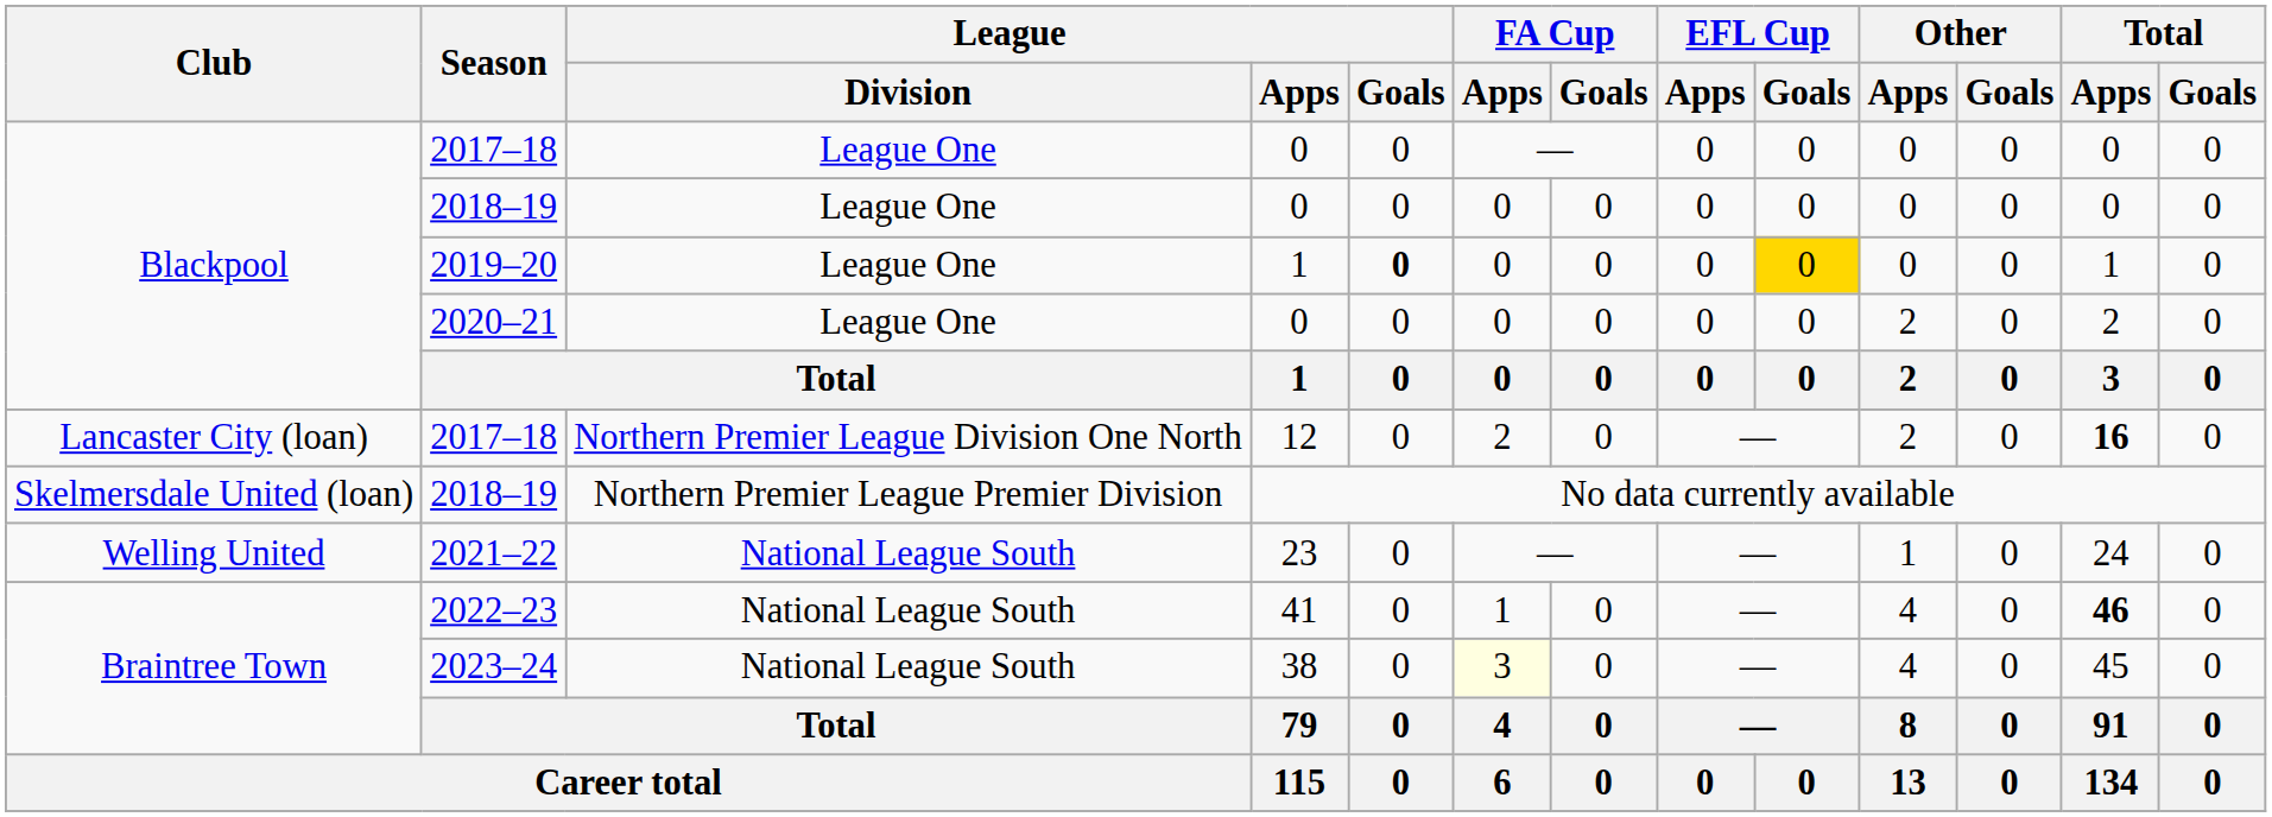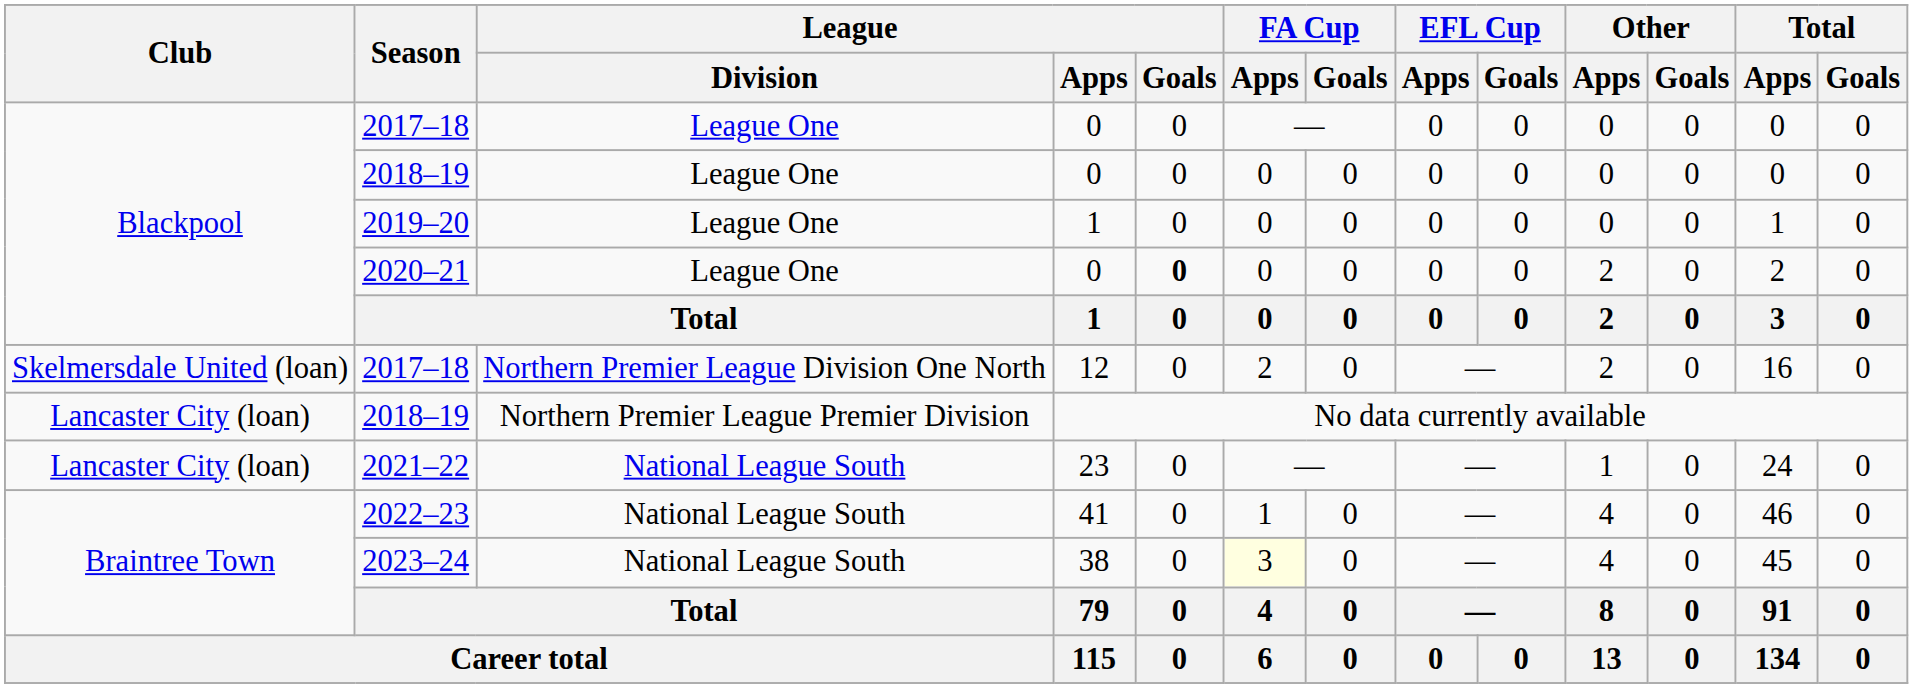 <table class="wikitable" style="text-align:center">
 <tr>
 <th rowspan="2">Club</th>
 <th rowspan="2">Season</th>
 <th colspan="3">League</th>
 <th colspan="2"><a href='#'>FA Cup</a></th>
 <th colspan="2"><a href='#'>EFL Cup</a></th>
 <th colspan="2">Other</th>
 <th colspan="2">Total</th>
 </tr>
 <tr>
 <th>Division</th>
 <th>Apps</th>
 <th>Goals</th>
 <th>Apps</th>
 <th>Goals</th>
 <th>Apps</th>
 <th>Goals</th>
 <th>Apps</th>
 <th>Goals</th>
 <th>Apps</th>
 <th>Goals</th>
 </tr>
 <tr>
 <td rowspan="5"><a href='#'>Blackpool</a></td>
 <td><a href='#'>2017–18</a></td>
 <td><a href='#'>League One</a></td>
 <td>0</td>
 <td>0</td>
 <td colspan="2">—</td>
 <td>0</td>
 <td>0</td>
 <td>0</td>
 <td>0</td>
 <td>0</td>
 <td>0</td>
 </tr>
 <tr>
 <td><a href='#'>2018–19</a></td>
 <td>League One</td>
 <td>0</td>
 <td>0</td>
 <td>0</td>
 <td>0</td>
 <td>0</td>
 <td>0</td>
 <td>0</td>
 <td>0</td>
 <td>0</td>
 <td>0</td>
 </tr>
 <tr>
 <td><a href='#'>2019–20</a></td>
 <td>League One</td>
 <td>1</td>
-<td><strong>0</strong></td>
 <td>0</td>
 <td>0</td>
 <td>0</td>
-<td style="background: gold;">0</td>
+<td>0</td>
+<td>0</td>
 <td>0</td>
 <td>0</td>
 <td>1</td>
 <td>0</td>
 </tr>
 <tr>
 <td><a href='#'>2020–21</a></td>
 <td>League One</td>
 <td>0</td>
-<td>0</td>
+<td><strong>0</strong></td>
 <td>0</td>
 <td>0</td>
 <td>0</td>
 <td>0</td>
 <td>2</td>
 <td>0</td>
 <td>2</td>
 <td>0</td>
 </tr>
 <tr>
 <th colspan=2>Total</th>
 <th>1</th>
 <th>0</th>
 <th>0</th>
 <th>0</th>
 <th>0</th>
 <th>0</th>
 <th>2</th>
 <th>0</th>
 <th>3</th>
 <th>0</th>
 </tr>
 <tr>
-<td><a href='#'>Lancaster City</a> (loan)</td>
+<td><a href='#'>Skelmersdale United</a> (loan)</td>
 <td><a href='#'>2017–18</a></td>
 <td><a href='#'>Northern Premier League</a> Division One North</td>
 <td>12</td>
 <td>0</td>
 <td>2</td>
 <td>0</td>
 <td colspan="2">—</td>
 <td>2</td>
 <td>0</td>
-<td><strong>16</strong></td>
+<td>16</td>
 <td>0</td>
 </tr>
 <tr>
-<td><a href='#'>Skelmersdale United</a> (loan)</td>
+<td><a href='#'>Lancaster City</a> (loan)</td>
 <td><a href='#'>2018–19</a></td>
 <td>Northern Premier League Premier Division</td>
 <td colspan="10">No data currently available</td>
 </tr>
 <tr>
-<td><a href='#'>Welling United</a></td>
+<td><a href='#'>Lancaster City</a> (loan)</td>
 <td><a href='#'>2021–22</a></td>
 <td><a href='#'>National League South</a></td>
 <td>23</td>
 <td>0</td>
 <td colspan="2">—</td>
 <td colspan="2">—</td>
 <td>1</td>
 <td>0</td>
 <td>24</td>
 <td>0</td>
 </tr>
 <tr>
 <td rowspan="3"><a href='#'>Braintree Town</a></td>
 <td><a href='#'>2022–23</a></td>
 <td>National League South</td>
 <td>41</td>
 <td>0</td>
 <td>1</td>
 <td>0</td>
 <td colspan="2">—</td>
 <td>4</td>
 <td>0</td>
-<td><strong>46</strong></td>
+<td>46</td>
 <td>0</td>
 </tr>
 <tr>
 <td><a href='#'>2023–24</a></td>
 <td>National League South</td>
 <td>38</td>
 <td>0</td>
 <td style="background: lightyellow;">3</td>
 <td>0</td>
 <td colspan="2">—</td>
 <td>4</td>
 <td>0</td>
 <td>45</td>
 <td>0</td>
 </tr>
 <tr>
 <th colspan=2>Total</th>
 <th>79</th>
 <th>0</th>
 <th>4</th>
 <th>0</th>
 <th colspan="2">—</th>
 <th>8</th>
 <th>0</th>
 <th>91</th>
 <th>0</th>
 </tr>
 <tr>
 <th colspan=3>Career total</th>
 <th>115</th>
 <th>0</th>
 <th>6</th>
 <th>0</th>
 <th>0</th>
 <th>0</th>
 <th>13</th>
 <th>0</th>
 <th>134</th>
 <th>0</th>
 </tr>
 </table>
